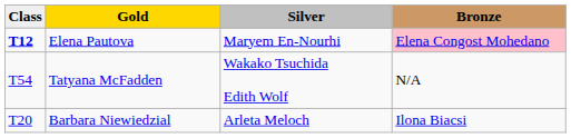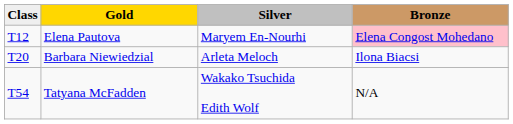 <table class="wikitable" style="text-align:left">
 <tr align="center">
 <td bgcolor=efefef><strong>Class</strong></td>
 <td width=200 bgcolor=gold><strong>Gold</strong></td>
 <td width=200 bgcolor=silver><strong>Silver</strong></td>
 <td width=200 bgcolor=CC9966><strong>Bronze</strong></td>
 </tr>
 <tr>
-<td><strong><a href='#'>T12</a></strong></td>
+<td><a href='#'>T12</a></td>
 <td><a href='#'>Elena Pautova</a><br></td>
 <td><a href='#'>Maryem En-Nourhi</a><br></td>
 <td style="background: pink;"><a href='#'>Elena Congost Mohedano</a><br></td>
+</tr>
+<tr>
+<td><a href='#'>T20</a></td>
+<td><a href='#'>Barbara Niewiedzial</a><br></td>
+<td><a href='#'>Arleta Meloch</a><br></td>
+<td><a href='#'>Ilona Biacsi</a><br></td>
 </tr>
 <tr>
 <td><a href='#'>T54</a></td>
 <td><a href='#'>Tatyana McFadden</a><br></td>
 <td><a href='#'>Wakako Tsuchida</a><br><br><a href='#'>Edith Wolf</a><br></td>
 <td>N/A</td>
 </tr>
-<tr>
-<td><a href='#'>T20</a></td>
-<td><a href='#'>Barbara Niewiedzial</a><br></td>
-<td><a href='#'>Arleta Meloch</a><br></td>
-<td><a href='#'>Ilona Biacsi</a><br></td>
-</tr>
 </table>
